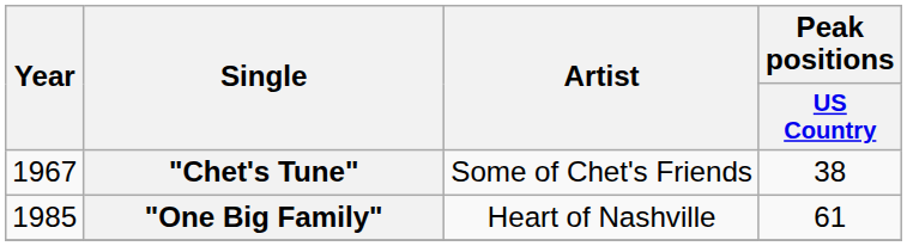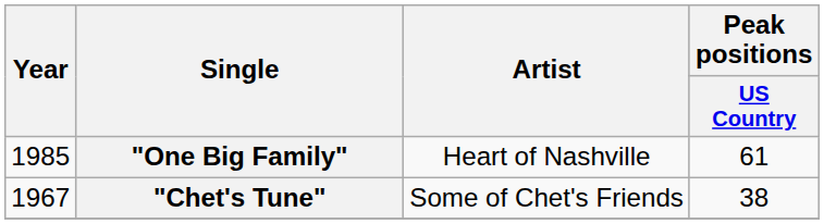 <table class="wikitable plainrowheaders" style="text-align:center;">
 <tr>
 <th rowspan="2">Year</th>
 <th rowspan="2" style="width:12em;">Single</th>
 <th rowspan="2">Artist</th>
 <th>Peak positions</th>
 </tr>
 <tr style="font-size:smaller;">
 <th width="65"><a href='#'>US Country</a></th>
 </tr>
 <tr>
+<td>1985</td>
+<th scope="row">"One Big Family"</th>
+<td>Heart of Nashville</td>
+<td>61</td>
+</tr>
+<tr>
 <td>1967</td>
 <th scope="row">"Chet's Tune"</th>
 <td>Some of Chet's Friends</td>
 <td>38</td>
 </tr>
 <tr>
-<td>1985</td>
-<th scope="row">"One Big Family"</th>
-<td>Heart of Nashville</td>
-<td>61</td>
-</tr>
-<tr>
 </tr>
 </table>
